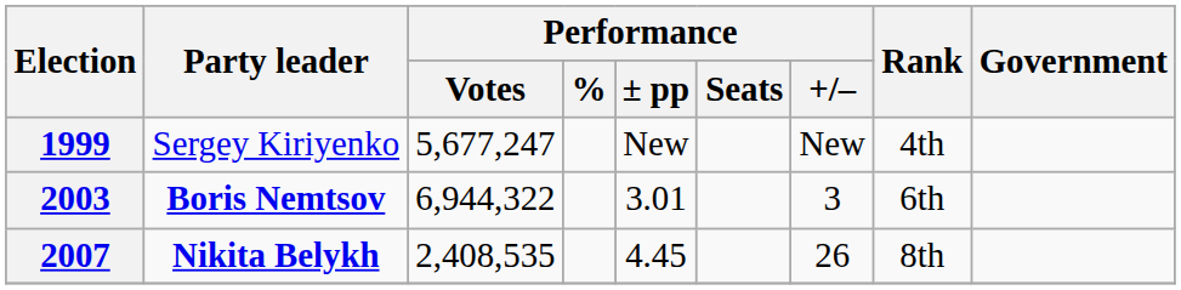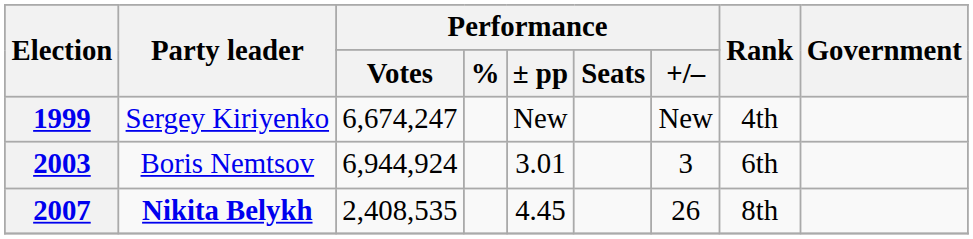 <table class=wikitable style=text-align:center>
 <tr>
 <th rowspan="2"><strong>Election</strong></th>
 <th rowspan="2">Party leader</th>
 <th colspan="5" scope="col">Performance</th>
 <th rowspan="2">Rank</th>
 <th rowspan="2">Government</th>
 </tr>
 <tr>
 <th><strong>Votes</strong></th>
 <th><strong>%</strong></th>
 <th><strong>± pp</strong></th>
 <th><strong>Seats</strong></th>
 <th><strong>+/–</strong></th>
 </tr>
 <tr>
 <th><a href='#'>1999</a></th>
 <td><a href='#'>Sergey Kiriyenko</a></td>
-<td>5,677,247</td>
+<td>6,674,247</td>
 <td></td>
 <td>New</td>
 <td></td>
 <td>New</td>
 <td> 4th</td>
 <td></td>
 </tr>
 <tr>
 <th><a href='#'>2003</a></th>
-<td><strong><a href='#'>Boris Nemtsov</a></strong></td>
-<td>6,944,322</td>
+<td><a href='#'>Boris Nemtsov</a></td>
+<td>6,944,924</td>
 <td></td>
 <td> 3.01</td>
 <td></td>
 <td> 3</td>
 <td> 6th</td>
 <td></td>
 </tr>
 <tr>
 <th><a href='#'>2007</a></th>
 <td><strong><a href='#'>Nikita Belykh</a></strong></td>
 <td>2,408,535</td>
 <td></td>
 <td> 4.45</td>
 <td></td>
 <td> 26</td>
 <td> 8th</td>
 <td></td>
 </tr>
 <tr>
 </tr>
 </table>
